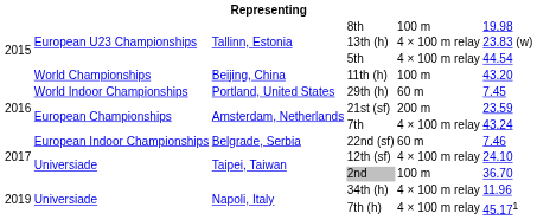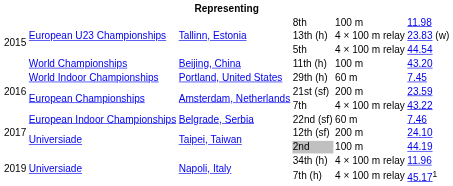 <table>
 <tr>
 <th colspan="6">Representing </th>
 </tr>
 <tr>
 <td rowspan=4>2015</td>
 <td rowspan=3><a href='#'>European U23 Championships</a></td>
 <td rowspan=3><a href='#'>Tallinn, Estonia</a></td>
 <td>8th</td>
 <td>100 m</td>
-<td><a href='#'>19.98</a></td>
+<td><a href='#'>11.98</a></td>
 </tr>
 <tr>
 <td>13th (h)</td>
 <td>4 × 100 m relay</td>
 <td><a href='#'>23.83</a> (w)</td>
 </tr>
 <tr>
 <td>5th</td>
 <td>4 × 100 m relay</td>
 <td><a href='#'>44.54</a></td>
 </tr>
 <tr>
 <td><a href='#'>World Championships</a></td>
 <td><a href='#'>Beijing, China</a></td>
 <td>11th (h)</td>
 <td>100 m</td>
 <td><a href='#'>43.20</a></td>
 </tr>
 <tr>
 <td rowspan=3>2016</td>
 <td><a href='#'>World Indoor Championships</a></td>
 <td><a href='#'>Portland, United States</a></td>
 <td>29th (h)</td>
 <td>60 m</td>
 <td><a href='#'>7.45</a></td>
 </tr>
 <tr>
 <td rowspan=2><a href='#'>European Championships</a></td>
 <td rowspan=2><a href='#'>Amsterdam, Netherlands</a></td>
 <td>21st (sf)</td>
 <td>200 m</td>
 <td><a href='#'>23.59</a></td>
 </tr>
 <tr>
 <td>7th</td>
 <td>4 × 100 m relay</td>
-<td><a href='#'>43.24</a></td>
+<td><a href='#'>43.22</a></td>
 </tr>
 <tr>
 <td rowspan=3>2017</td>
 <td><a href='#'>European Indoor Championships</a></td>
 <td><a href='#'>Belgrade, Serbia</a></td>
 <td>22nd (sf)</td>
 <td>60 m</td>
 <td><a href='#'>7.46</a></td>
 </tr>
 <tr>
 <td rowspan=2><a href='#'>Universiade</a></td>
 <td rowspan=2><a href='#'>Taipei, Taiwan</a></td>
 <td>12th (sf)</td>
-<td>4 × 100 m relay</td>
+<td>200 m</td>
 <td><a href='#'>24.10</a></td>
 </tr>
 <tr>
 <td bgcolor=silver>2nd</td>
 <td>100 m</td>
-<td><a href='#'>36.70</a></td>
+<td><a href='#'>44.19</a></td>
 </tr>
 <tr>
 <td rowspan=2>2019</td>
 <td rowspan=2><a href='#'>Universiade</a></td>
 <td rowspan=2><a href='#'>Napoli, Italy</a></td>
 <td>34th (h)</td>
 <td>4 × 100 m relay</td>
 <td><a href='#'>11.96</a></td>
 </tr>
 <tr>
 <td>7th (h)</td>
 <td>4 × 100 m relay</td>
 <td><a href='#'>45.17</a><sup>1</sup></td>
 </tr>
 </table>
